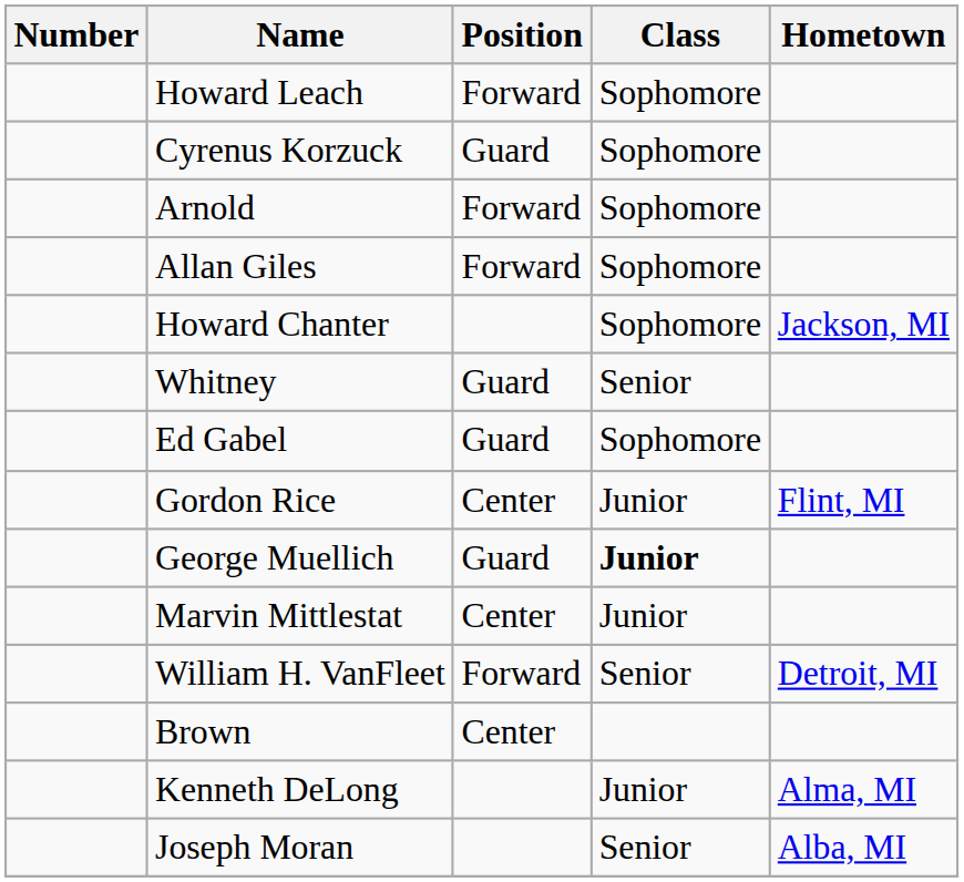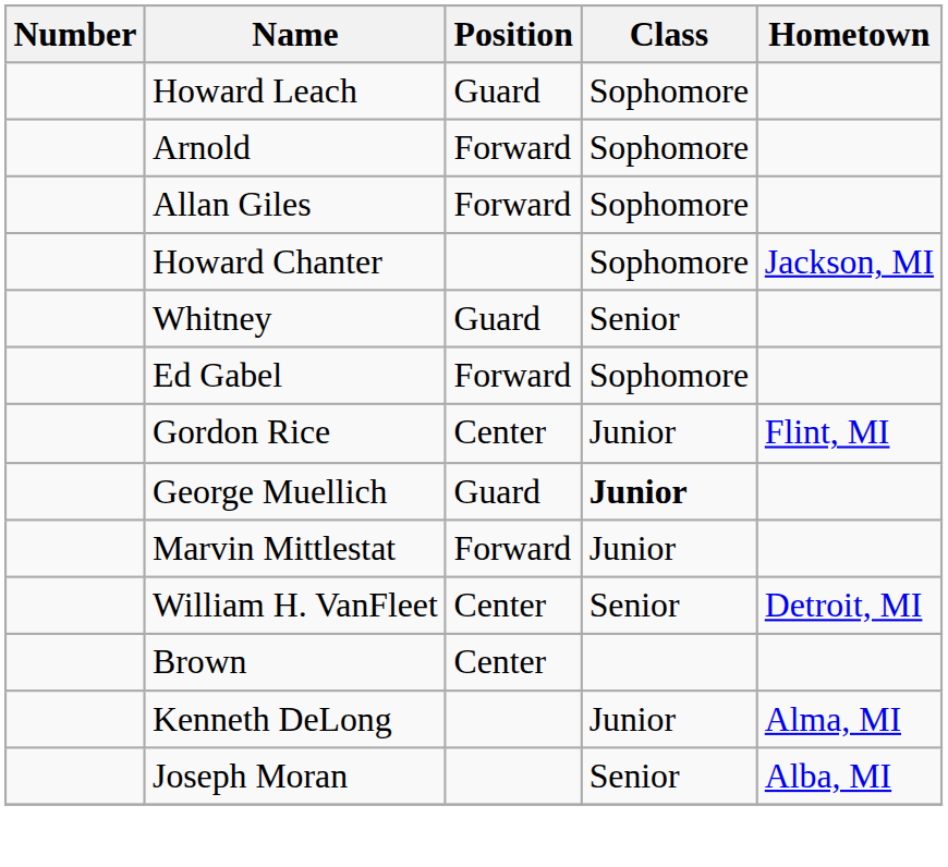 <table class="wikitable" style="font-size: 95%;">
 <tr>
 <th>Number</th>
 <th>Name</th>
 <th>Position</th>
 <th>Class</th>
 <th>Hometown</th>
 </tr>
 <tr>
 <td></td>
 <td>Howard Leach</td>
-<td>Forward</td>
-<td>Sophomore</td>
-<td></td>
-</tr>
-<tr>
-<td></td>
-<td>Cyrenus Korzuck</td>
 <td>Guard</td>
 <td>Sophomore</td>
 <td></td>
 </tr>
 <tr>
 <td></td>
 <td>Arnold</td>
 <td>Forward</td>
 <td>Sophomore</td>
 <td></td>
 </tr>
 <tr>
 <td></td>
 <td>Allan Giles</td>
 <td>Forward</td>
 <td>Sophomore</td>
 <td></td>
 </tr>
 <tr>
 <td></td>
 <td>Howard Chanter</td>
 <td></td>
 <td>Sophomore</td>
 <td><a href='#'>Jackson, MI</a></td>
 </tr>
 <tr>
 <td></td>
 <td>Whitney</td>
 <td>Guard</td>
 <td>Senior</td>
 <td></td>
 </tr>
 <tr>
 <td></td>
 <td>Ed Gabel</td>
-<td>Guard</td>
+<td>Forward</td>
 <td>Sophomore</td>
 <td></td>
 </tr>
 <tr>
 <td></td>
 <td>Gordon Rice</td>
 <td>Center</td>
 <td>Junior</td>
 <td><a href='#'>Flint, MI</a></td>
 </tr>
 <tr>
 <td></td>
 <td>George Muellich</td>
 <td>Guard</td>
 <td><strong>Junior</strong></td>
 <td></td>
 </tr>
 <tr>
 <td></td>
 <td>Marvin Mittlestat</td>
-<td>Center</td>
+<td>Forward</td>
 <td>Junior</td>
 <td></td>
 </tr>
 <tr>
 <td></td>
 <td>William H. VanFleet</td>
-<td>Forward</td>
+<td>Center</td>
 <td>Senior</td>
 <td><a href='#'>Detroit, MI</a></td>
 </tr>
 <tr>
 <td></td>
 <td>Brown</td>
 <td>Center</td>
 <td></td>
 <td></td>
 </tr>
 <tr>
 <td></td>
 <td>Kenneth DeLong</td>
 <td></td>
 <td>Junior</td>
 <td><a href='#'>Alma, MI</a></td>
 </tr>
 <tr>
 <td></td>
 <td>Joseph Moran</td>
 <td></td>
 <td>Senior</td>
 <td><a href='#'>Alba, MI</a></td>
 </tr>
 <tr>
 </tr>
 </table>
